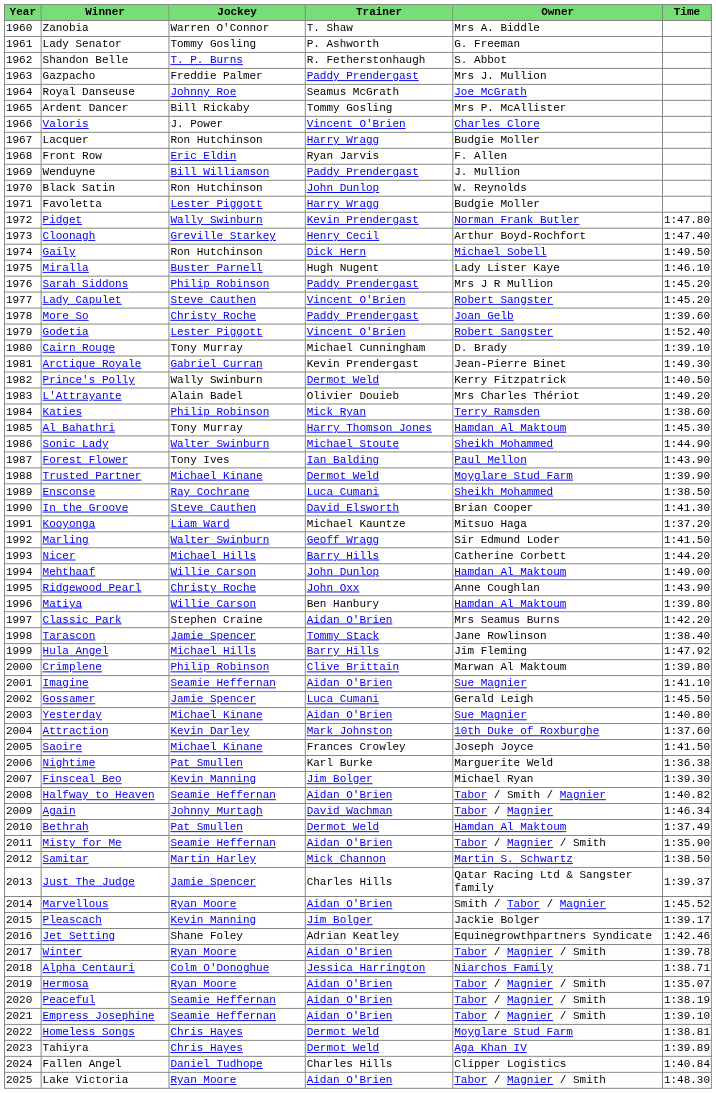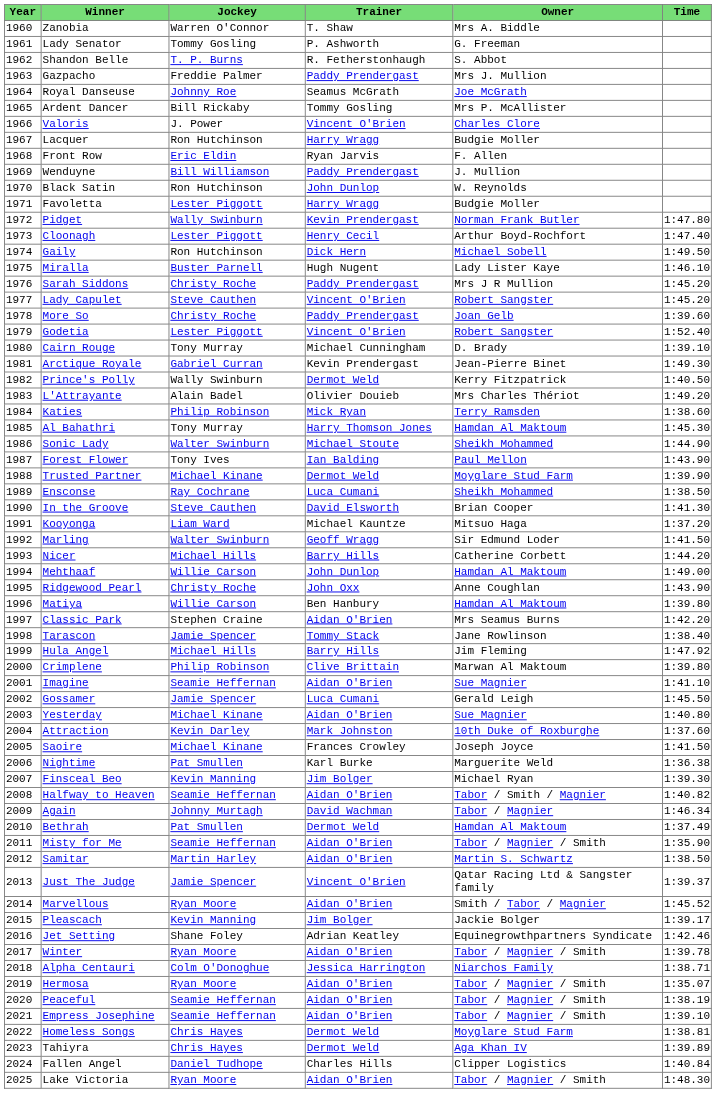 <table class = "sortable" | border="1" style="border-collapse: collapse; font-size:90%">
 <tr bgcolor="#77dd77" align="center">
 <th style="width:36px;">Year</th>
 <th style="width:133px;">Winner</th>
 <th style="width:142px;">Jockey</th>
 <th style="width:154px;">Trainer</th>
 <th style="width:220px;">Owner</th>
 <th>Time</th>
 </tr>
 <tr>
 <td>1960</td>
 <td>Zanobia</td>
 <td>Warren O'Connor</td>
 <td>T. Shaw</td>
 <td>Mrs A. Biddle</td>
 <td></td>
 </tr>
 <tr>
 <td>1961</td>
 <td>Lady Senator</td>
 <td>Tommy Gosling</td>
 <td>P. Ashworth</td>
 <td>G. Freeman</td>
 <td></td>
 </tr>
 <tr>
 <td>1962</td>
 <td>Shandon Belle</td>
 <td><a href='#'>T. P. Burns</a></td>
 <td>R. Fetherstonhaugh</td>
 <td>S. Abbot</td>
 <td></td>
 </tr>
 <tr>
 <td>1963</td>
 <td>Gazpacho</td>
 <td>Freddie Palmer</td>
 <td><a href='#'>Paddy Prendergast</a></td>
 <td>Mrs J. Mullion</td>
 <td></td>
 </tr>
 <tr>
 <td>1964</td>
 <td>Royal Danseuse</td>
 <td><a href='#'>Johnny Roe</a></td>
 <td>Seamus McGrath</td>
 <td><a href='#'>Joe McGrath</a></td>
 <td></td>
 </tr>
 <tr>
 <td>1965</td>
 <td>Ardent Dancer</td>
 <td>Bill Rickaby</td>
 <td>Tommy Gosling</td>
 <td>Mrs P. McAllister</td>
 <td></td>
 </tr>
 <tr>
 <td>1966</td>
 <td><a href='#'>Valoris</a></td>
 <td>J. Power</td>
 <td><a href='#'>Vincent O'Brien</a></td>
 <td><a href='#'>Charles Clore</a></td>
 <td></td>
 </tr>
 <tr>
 <td>1967</td>
 <td>Lacquer</td>
 <td>Ron Hutchinson</td>
 <td><a href='#'>Harry Wragg</a></td>
 <td>Budgie Moller</td>
 <td></td>
 </tr>
 <tr>
 <td>1968</td>
 <td>Front Row</td>
 <td><a href='#'>Eric Eldin</a></td>
 <td>Ryan Jarvis</td>
 <td>F. Allen</td>
 <td></td>
 </tr>
 <tr>
 <td>1969</td>
 <td>Wenduyne</td>
 <td><a href='#'>Bill Williamson</a></td>
 <td><a href='#'>Paddy Prendergast</a></td>
 <td>J. Mullion</td>
 <td></td>
 </tr>
 <tr>
 <td>1970</td>
 <td>Black Satin</td>
 <td>Ron Hutchinson</td>
 <td><a href='#'>John Dunlop</a></td>
 <td>W. Reynolds</td>
 <td></td>
 </tr>
 <tr>
 <td>1971</td>
 <td>Favoletta</td>
 <td><a href='#'>Lester Piggott</a></td>
 <td><a href='#'>Harry Wragg</a></td>
 <td>Budgie Moller</td>
 <td></td>
 </tr>
 <tr>
 <td>1972</td>
 <td><a href='#'>Pidget</a></td>
 <td><a href='#'>Wally Swinburn</a></td>
 <td><a href='#'>Kevin Prendergast</a></td>
 <td><a href='#'>Norman Frank Butler</a></td>
 <td>1:47.80</td>
 </tr>
 <tr>
 <td>1973</td>
 <td><a href='#'>Cloonagh</a></td>
-<td><a href='#'>Greville Starkey</a></td>
+<td><a href='#'>Lester Piggott</a></td>
 <td><a href='#'>Henry Cecil</a></td>
 <td>Arthur Boyd-Rochfort</td>
 <td>1:47.40</td>
 </tr>
 <tr>
 <td>1974</td>
 <td><a href='#'>Gaily</a></td>
 <td>Ron Hutchinson</td>
 <td><a href='#'>Dick Hern</a></td>
 <td><a href='#'>Michael Sobell</a></td>
 <td>1:49.50</td>
 </tr>
 <tr>
 <td>1975</td>
 <td><a href='#'>Miralla</a></td>
 <td><a href='#'>Buster Parnell</a></td>
 <td>Hugh Nugent</td>
 <td>Lady Lister Kaye</td>
 <td>1:46.10</td>
 </tr>
 <tr>
 <td>1976</td>
 <td><a href='#'>Sarah Siddons</a></td>
-<td><a href='#'>Philip Robinson</a></td>
+<td><a href='#'>Christy Roche</a></td>
 <td><a href='#'>Paddy Prendergast</a></td>
 <td>Mrs J R Mullion</td>
 <td>1:45.20</td>
 </tr>
 <tr>
 <td>1977</td>
 <td><a href='#'>Lady Capulet</a></td>
 <td><a href='#'>Steve Cauthen</a></td>
 <td><a href='#'>Vincent O'Brien</a></td>
 <td><a href='#'>Robert Sangster</a></td>
 <td>1:45.20</td>
 </tr>
 <tr>
 <td>1978</td>
 <td><a href='#'>More So</a></td>
 <td><a href='#'>Christy Roche</a></td>
 <td><a href='#'>Paddy Prendergast</a></td>
 <td><a href='#'>Joan Gelb</a></td>
 <td>1:39.60</td>
 </tr>
 <tr>
 <td>1979</td>
 <td><a href='#'>Godetia</a></td>
 <td><a href='#'>Lester Piggott</a></td>
 <td><a href='#'>Vincent O'Brien</a></td>
 <td><a href='#'>Robert Sangster</a></td>
 <td>1:52.40</td>
 </tr>
 <tr>
 <td>1980</td>
 <td><a href='#'>Cairn Rouge</a></td>
 <td>Tony Murray</td>
 <td>Michael Cunningham</td>
 <td>D. Brady</td>
 <td>1:39.10</td>
 </tr>
 <tr>
 <td>1981</td>
 <td><a href='#'>Arctique Royale</a></td>
 <td><a href='#'>Gabriel Curran</a></td>
 <td>Kevin Prendergast</td>
 <td>Jean-Pierre Binet</td>
 <td>1:49.30</td>
 </tr>
 <tr>
 <td>1982</td>
 <td><a href='#'>Prince's Polly</a></td>
 <td>Wally Swinburn</td>
 <td><a href='#'>Dermot Weld</a></td>
 <td>Kerry Fitzpatrick</td>
 <td>1:40.50</td>
 </tr>
 <tr>
 <td>1983</td>
 <td><a href='#'>L'Attrayante</a></td>
 <td>Alain Badel</td>
 <td>Olivier Douieb</td>
 <td>Mrs Charles Thériot</td>
 <td>1:49.20</td>
 </tr>
 <tr>
 <td>1984</td>
 <td><a href='#'>Katies</a></td>
 <td><a href='#'>Philip Robinson</a></td>
 <td><a href='#'>Mick Ryan</a></td>
 <td><a href='#'>Terry Ramsden</a></td>
 <td>1:38.60</td>
 </tr>
 <tr>
 <td>1985</td>
 <td><a href='#'>Al Bahathri</a></td>
 <td>Tony Murray</td>
 <td><a href='#'>Harry Thomson Jones</a></td>
 <td><a href='#'>Hamdan Al Maktoum</a></td>
 <td>1:45.30</td>
 </tr>
 <tr>
 <td>1986</td>
 <td><a href='#'>Sonic Lady</a></td>
 <td><a href='#'>Walter Swinburn</a></td>
 <td><a href='#'>Michael Stoute</a></td>
 <td><a href='#'>Sheikh Mohammed</a></td>
 <td>1:44.90</td>
 </tr>
 <tr>
 <td>1987</td>
 <td><a href='#'>Forest Flower</a></td>
 <td>Tony Ives</td>
 <td><a href='#'>Ian Balding</a></td>
 <td><a href='#'>Paul Mellon</a></td>
 <td>1:43.90</td>
 </tr>
 <tr>
 <td>1988</td>
 <td><a href='#'>Trusted Partner</a></td>
 <td><a href='#'>Michael Kinane</a></td>
 <td><a href='#'>Dermot Weld</a></td>
 <td><a href='#'>Moyglare Stud Farm</a></td>
 <td>1:39.90</td>
 </tr>
 <tr>
 <td>1989</td>
 <td><a href='#'>Ensconse</a></td>
 <td><a href='#'>Ray Cochrane</a></td>
 <td><a href='#'>Luca Cumani</a></td>
 <td><a href='#'>Sheikh Mohammed</a></td>
 <td>1:38.50</td>
 </tr>
 <tr>
 <td>1990</td>
 <td><a href='#'>In the Groove</a></td>
 <td><a href='#'>Steve Cauthen</a></td>
 <td><a href='#'>David Elsworth</a></td>
 <td>Brian Cooper</td>
 <td>1:41.30</td>
 </tr>
 <tr>
 <td>1991</td>
 <td><a href='#'>Kooyonga</a></td>
 <td><a href='#'>Liam Ward</a></td>
 <td>Michael Kauntze</td>
 <td>Mitsuo Haga</td>
 <td>1:37.20</td>
 </tr>
 <tr>
 <td>1992</td>
 <td><a href='#'>Marling</a></td>
 <td><a href='#'>Walter Swinburn</a></td>
 <td><a href='#'>Geoff Wragg</a></td>
 <td>Sir Edmund Loder</td>
 <td>1:41.50</td>
 </tr>
 <tr>
 <td>1993</td>
 <td><a href='#'>Nicer</a></td>
 <td><a href='#'>Michael Hills</a></td>
 <td><a href='#'>Barry Hills</a></td>
 <td>Catherine Corbett</td>
 <td>1:44.20</td>
 </tr>
 <tr>
 <td>1994</td>
 <td><a href='#'>Mehthaaf</a></td>
 <td><a href='#'>Willie Carson</a></td>
 <td><a href='#'>John Dunlop</a></td>
 <td><a href='#'>Hamdan Al Maktoum</a></td>
 <td>1:49.00</td>
 </tr>
 <tr>
 <td>1995</td>
 <td><a href='#'>Ridgewood Pearl</a></td>
 <td><a href='#'>Christy Roche</a></td>
 <td><a href='#'>John Oxx</a></td>
 <td>Anne Coughlan</td>
 <td>1:43.90</td>
 </tr>
 <tr>
 <td>1996</td>
 <td><a href='#'>Matiya</a></td>
 <td><a href='#'>Willie Carson</a></td>
 <td>Ben Hanbury</td>
 <td><a href='#'>Hamdan Al Maktoum</a></td>
 <td>1:39.80</td>
 </tr>
 <tr>
 <td>1997</td>
 <td><a href='#'>Classic Park</a></td>
 <td>Stephen Craine</td>
 <td><a href='#'>Aidan O'Brien</a></td>
 <td>Mrs Seamus Burns</td>
 <td>1:42.20</td>
 </tr>
 <tr>
 <td>1998</td>
 <td><a href='#'>Tarascon</a></td>
 <td><a href='#'>Jamie Spencer</a></td>
 <td><a href='#'>Tommy Stack</a></td>
 <td>Jane Rowlinson</td>
 <td>1:38.40</td>
 </tr>
 <tr>
 <td>1999</td>
 <td><a href='#'>Hula Angel</a></td>
 <td><a href='#'>Michael Hills</a></td>
 <td><a href='#'>Barry Hills</a></td>
 <td>Jim Fleming</td>
 <td>1:47.92</td>
 </tr>
 <tr>
 <td>2000</td>
 <td><a href='#'>Crimplene</a></td>
 <td><a href='#'>Philip Robinson</a></td>
 <td><a href='#'>Clive Brittain</a></td>
 <td>Marwan Al Maktoum</td>
 <td>1:39.80</td>
 </tr>
 <tr>
 <td>2001</td>
 <td><a href='#'>Imagine</a></td>
 <td><a href='#'>Seamie Heffernan</a></td>
 <td><a href='#'>Aidan O'Brien</a></td>
 <td><a href='#'>Sue Magnier</a></td>
 <td>1:41.10</td>
 </tr>
 <tr>
 <td>2002</td>
 <td><a href='#'>Gossamer</a></td>
 <td><a href='#'>Jamie Spencer</a></td>
 <td><a href='#'>Luca Cumani</a></td>
 <td>Gerald Leigh</td>
 <td>1:45.50</td>
 </tr>
 <tr>
 <td>2003</td>
 <td><a href='#'>Yesterday</a></td>
 <td><a href='#'>Michael Kinane</a></td>
 <td><a href='#'>Aidan O'Brien</a></td>
 <td><a href='#'>Sue Magnier</a></td>
 <td>1:40.80</td>
 </tr>
 <tr>
 <td>2004</td>
 <td><a href='#'>Attraction</a></td>
 <td><a href='#'>Kevin Darley</a></td>
 <td><a href='#'>Mark Johnston</a></td>
 <td><a href='#'>10th Duke of Roxburghe</a></td>
 <td>1:37.60</td>
 </tr>
 <tr>
 <td>2005</td>
 <td><a href='#'>Saoire</a></td>
 <td><a href='#'>Michael Kinane</a></td>
 <td>Frances Crowley</td>
 <td>Joseph Joyce</td>
 <td>1:41.50</td>
 </tr>
 <tr>
 <td>2006</td>
 <td><a href='#'>Nightime</a></td>
 <td><a href='#'>Pat Smullen</a></td>
 <td>Karl Burke</td>
 <td>Marguerite Weld</td>
 <td>1:36.38</td>
 </tr>
 <tr>
 <td>2007</td>
 <td><a href='#'>Finsceal Beo</a></td>
 <td><a href='#'>Kevin Manning</a></td>
 <td><a href='#'>Jim Bolger</a></td>
 <td>Michael Ryan</td>
 <td>1:39.30</td>
 </tr>
 <tr>
 <td>2008</td>
 <td><a href='#'>Halfway to Heaven</a></td>
 <td><a href='#'>Seamie Heffernan</a></td>
 <td><a href='#'>Aidan O'Brien</a></td>
 <td><a href='#'>Tabor</a> / Smith  / <a href='#'>Magnier</a></td>
 <td>1:40.82</td>
 </tr>
 <tr>
 <td>2009</td>
 <td><a href='#'>Again</a></td>
 <td><a href='#'>Johnny Murtagh</a></td>
 <td><a href='#'>David Wachman</a></td>
 <td><a href='#'>Tabor</a> / <a href='#'>Magnier</a></td>
 <td>1:46.34</td>
 </tr>
 <tr>
 <td>2010</td>
 <td><a href='#'>Bethrah</a></td>
 <td><a href='#'>Pat Smullen</a></td>
 <td><a href='#'>Dermot Weld</a></td>
 <td><a href='#'>Hamdan Al Maktoum</a></td>
 <td>1:37.49</td>
 </tr>
 <tr>
 <td>2011</td>
 <td><a href='#'>Misty for Me</a></td>
 <td><a href='#'>Seamie Heffernan</a></td>
 <td><a href='#'>Aidan O'Brien</a></td>
 <td><a href='#'>Tabor</a> / <a href='#'>Magnier</a> / Smith </td>
 <td>1:35.90</td>
 </tr>
 <tr>
 <td>2012</td>
 <td><a href='#'>Samitar</a></td>
 <td><a href='#'>Martin Harley</a></td>
-<td><a href='#'>Mick Channon</a></td>
+<td><a href='#'>Aidan O'Brien</a></td>
 <td><a href='#'>Martin S. Schwartz</a></td>
 <td>1:38.50</td>
 </tr>
 <tr>
 <td>2013</td>
 <td><a href='#'>Just The Judge</a></td>
 <td><a href='#'>Jamie Spencer</a></td>
-<td>Charles Hills</td>
+<td><a href='#'>Vincent O'Brien</a></td>
 <td>Qatar Racing Ltd & Sangster family</td>
 <td>1:39.37</td>
 </tr>
 <tr>
 <td>2014</td>
 <td><a href='#'>Marvellous</a></td>
 <td><a href='#'>Ryan Moore</a></td>
 <td><a href='#'>Aidan O'Brien</a></td>
 <td>Smith  / <a href='#'>Tabor</a> / <a href='#'>Magnier</a></td>
 <td>1:45.52</td>
 </tr>
 <tr>
 <td>2015</td>
 <td><a href='#'>Pleascach</a></td>
 <td><a href='#'>Kevin Manning</a></td>
 <td><a href='#'>Jim Bolger</a></td>
 <td>Jackie Bolger</td>
 <td>1:39.17</td>
 </tr>
 <tr>
 <td>2016</td>
 <td><a href='#'>Jet Setting</a></td>
 <td>Shane Foley</td>
 <td>Adrian Keatley</td>
 <td>Equinegrowthpartners Syndicate</td>
 <td>1:42.46</td>
 </tr>
 <tr>
 <td>2017</td>
 <td><a href='#'>Winter</a></td>
 <td><a href='#'>Ryan Moore</a></td>
 <td><a href='#'>Aidan O'Brien</a></td>
 <td><a href='#'>Tabor</a> / <a href='#'>Magnier</a> / Smith </td>
 <td>1:39.78</td>
 </tr>
 <tr>
 <td>2018</td>
 <td><a href='#'>Alpha Centauri</a></td>
 <td><a href='#'>Colm O'Donoghue</a></td>
 <td><a href='#'>Jessica Harrington</a></td>
 <td><a href='#'>Niarchos Family</a></td>
 <td>1:38.71</td>
 </tr>
 <tr>
 <td>2019</td>
 <td><a href='#'>Hermosa</a></td>
 <td><a href='#'>Ryan Moore</a></td>
 <td><a href='#'>Aidan O'Brien</a></td>
 <td><a href='#'>Tabor</a> / <a href='#'>Magnier</a> / Smith </td>
 <td>1:35.07</td>
 </tr>
 <tr>
 <td>2020</td>
 <td><a href='#'>Peaceful</a></td>
 <td><a href='#'>Seamie Heffernan</a></td>
 <td><a href='#'>Aidan O'Brien</a></td>
 <td><a href='#'>Tabor</a> / <a href='#'>Magnier</a> / Smith </td>
 <td>1:38.19</td>
 </tr>
 <tr>
 <td>2021</td>
 <td><a href='#'>Empress Josephine</a></td>
 <td><a href='#'>Seamie Heffernan</a></td>
 <td><a href='#'>Aidan O'Brien</a></td>
 <td><a href='#'>Tabor</a> / <a href='#'>Magnier</a> / Smith </td>
 <td>1:39.10</td>
 </tr>
 <tr>
 <td>2022</td>
 <td><a href='#'>Homeless Songs</a></td>
 <td><a href='#'>Chris Hayes</a></td>
 <td><a href='#'>Dermot Weld</a></td>
 <td><a href='#'>Moyglare Stud Farm</a></td>
 <td>1:38.81</td>
 </tr>
 <tr>
 <td>2023</td>
 <td>Tahiyra</td>
 <td><a href='#'>Chris Hayes</a></td>
 <td><a href='#'>Dermot Weld</a></td>
 <td><a href='#'>Aga Khan IV</a></td>
 <td>1:39.89</td>
 </tr>
 <tr>
 <td>2024</td>
 <td>Fallen Angel</td>
 <td><a href='#'>Daniel Tudhope</a></td>
 <td>Charles Hills</td>
 <td>Clipper Logistics</td>
 <td>1:40.84</td>
 </tr>
 <tr>
 <td>2025</td>
 <td>Lake Victoria</td>
 <td><a href='#'>Ryan Moore</a></td>
 <td><a href='#'>Aidan O'Brien</a></td>
 <td><a href='#'>Tabor</a> / <a href='#'>Magnier</a> / Smith </td>
 <td>1:48.30</td>
 </tr>
 </table>
